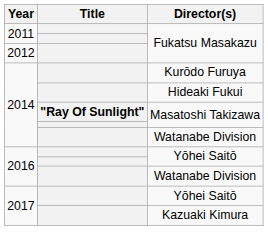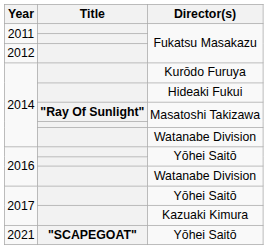 <table class="wikitable plainrowheaders" style="text-align:center;">
 <tr>
 <th scope="col">Year</th>
 <th scope="col">Title</th>
 <th scope="col">Director(s)</th>
 </tr>
 <tr>
 <td rowspan="2">2011</td>
 <th scope="row"></th>
 <td rowspan="3">Fukatsu Masakazu</td>
 </tr>
 <tr>
 <th scope="row"></th>
 </tr>
 <tr>
 <td>2012</td>
 <th scope="row"></th>
 </tr>
 <tr>
 <td rowspan="5">2014</td>
 <th scope="row"></th>
 <td>Kurōdo Furuya</td>
 </tr>
 <tr>
 <th scope="row"></th>
 <td>Hideaki Fukui</td>
 </tr>
 <tr>
 <th scope="row">"Ray Of Sunlight"</th>
 <td rowspan="2">Masatoshi Takizawa</td>
 </tr>
 <tr>
 <th scope="row"></th>
 </tr>
 <tr>
 <th scope="row"></th>
 <td>Watanabe Division</td>
 </tr>
 <tr>
 <td rowspan="3">2016</td>
 <th scope="row"></th>
 <td rowspan="2">Yōhei Saitō</td>
 </tr>
 <tr>
 <th scope="row"></th>
 </tr>
 <tr>
 <th scope="row"></th>
 <td>Watanabe Division</td>
 </tr>
 <tr>
 <td rowspan="2">2017</td>
 <th scope="row"></th>
 <td>Yōhei Saitō</td>
 </tr>
 <tr>
 <th scope="row"></th>
 <td>Kazuaki Kimura</td>
 </tr>
+<tr>
+<td>2021</td>
+<th scope="row">"SCAPEGOAT"</th>
+<td>Yōhei Saitō</td>
+</tr>
 </table>
